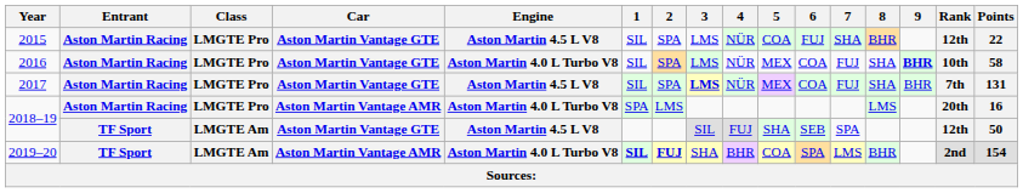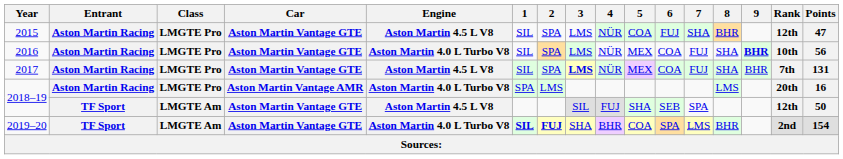 <table class="wikitable" style="text-align:center; font-size:85%">
 <tr>
 <th>Year</th>
 <th>Entrant</th>
 <th>Class</th>
 <th>Car</th>
 <th>Engine</th>
 <th>1</th>
 <th>2</th>
 <th>3</th>
 <th>4</th>
 <th>5</th>
 <th>6</th>
 <th>7</th>
 <th>8</th>
 <th>9</th>
 <th>Rank</th>
 <th>Points</th>
 </tr>
 <tr>
 <td><a href='#'>2015</a></td>
 <th nowrap><a href='#'>Aston Martin Racing</a></th>
 <th nowrap>LMGTE Pro</th>
 <th nowrap><a href='#'>Aston Martin Vantage GTE</a></th>
 <th nowrap><a href='#'>Aston Martin</a> 4.5 L V8</th>
 <td><a href='#'>SIL</a></td>
 <td><a href='#'>SPA</a></td>
 <td><a href='#'>LMS</a></td>
 <td style="background:#DFFFDF;"><a href='#'>NÜR</a><br></td>
 <td style="background:#DFFFDF;"><a href='#'>COA</a><br></td>
 <td style="background:#DFFFDF;"><a href='#'>FUJ</a><br></td>
 <td style="background:#DFFFDF;"><a href='#'>SHA</a><br></td>
 <td style="background:#FFDF9F;"><a href='#'>BHR</a><br></td>
 <td></td>
 <th>12th</th>
-<th>22</th>
+<th>47</th>
 </tr>
 <tr>
 <td><a href='#'>2016</a></td>
 <th nowrap><a href='#'>Aston Martin Racing</a></th>
 <th nowrap>LMGTE Pro</th>
 <th nowrap><a href='#'>Aston Martin Vantage GTE</a></th>
 <th nowrap><a href='#'>Aston Martin</a> 4.0 L Turbo V8</th>
 <td><a href='#'>SIL</a></td>
 <td style="background:#FFDF9F;"><a href='#'>SPA</a><br></td>
 <td style="background:#DFFFDF;"><a href='#'>LMS</a><br></td>
 <td><a href='#'>NÜR</a></td>
 <td><a href='#'>MEX</a></td>
 <td><a href='#'>COA</a></td>
 <td><a href='#'>FUJ</a></td>
 <td><a href='#'>SHA</a></td>
 <td style="background:#DFFFDF;"><strong><a href='#'>BHR</a></strong><br></td>
 <th>10th</th>
-<th>58</th>
+<th>56</th>
 </tr>
 <tr>
 <td><a href='#'>2017</a></td>
 <th nowrap><a href='#'>Aston Martin Racing</a></th>
 <th nowrap>LMGTE Pro</th>
 <th nowrap><a href='#'>Aston Martin Vantage GTE</a></th>
 <th nowrap><a href='#'>Aston Martin</a> 4.5 L V8</th>
 <td style="background:#DFFFDF;"><a href='#'>SIL</a><br></td>
 <td style="background:#DFFFDF;"><a href='#'>SPA</a><br></td>
 <td style="background:#FFFFBF;"><strong><a href='#'>LMS</a></strong><br></td>
 <td style="background:#DFFFDF;"><a href='#'>NÜR</a><br></td>
 <td style="background:#EFCFFF;"><a href='#'>MEX</a><br></td>
 <td style="background:#DFFFDF;"><a href='#'>COA</a><br></td>
 <td style="background:#DFFFDF;"><a href='#'>FUJ</a><br></td>
 <td style="background:#DFFFDF;"><a href='#'>SHA</a><br></td>
 <td style="background:#DFFFDF;"><a href='#'>BHR</a><br></td>
 <th>7th</th>
 <th>131</th>
 </tr>
 <tr>
 <td rowspan=2 nowrap><a href='#'>2018–19</a></td>
 <th nowrap><a href='#'>Aston Martin Racing</a></th>
 <th nowrap>LMGTE Pro</th>
 <th nowrap><a href='#'>Aston Martin Vantage AMR</a></th>
 <th nowrap><a href='#'>Aston Martin</a> 4.0 L Turbo V8</th>
 <td style="background:#DFFFDF;"><a href='#'>SPA</a><br></td>
 <td style="background:#DFFFDF;"><a href='#'>LMS</a><br></td>
 <td></td>
 <td></td>
 <td></td>
 <td></td>
 <td></td>
 <td style="background:#DFFFDF;"><a href='#'>LMS</a><br></td>
 <td></td>
 <th>20th</th>
 <th>16</th>
 </tr>
 <tr>
 <th nowrap><a href='#'>TF Sport</a></th>
 <th nowrap>LMGTE Am</th>
 <th nowrap><a href='#'>Aston Martin Vantage GTE</a></th>
 <th nowrap><a href='#'>Aston Martin</a> 4.5 L V8</th>
 <td></td>
 <td></td>
 <td style="background:#DFDFDF;"><a href='#'>SIL</a><br></td>
 <td style="background:#DFDFDF;"><a href='#'>FUJ</a><br></td>
 <td style="background:#DFFFDF;"><a href='#'>SHA</a><br></td>
 <td style="background:#DFFFDF;"><a href='#'>SEB</a><br></td>
 <td><a href='#'>SPA</a></td>
 <td></td>
 <td></td>
 <th>12th</th>
 <th>50</th>
 </tr>
 <tr>
 <td nowrap><a href='#'>2019–20</a></td>
 <th nowrap><a href='#'>TF Sport</a></th>
 <th nowrap>LMGTE Am</th>
-<th nowrap><a href='#'>Aston Martin Vantage AMR</a></th>
+<th nowrap><a href='#'>Aston Martin Vantage GTE</a></th>
 <th nowrap><a href='#'>Aston Martin</a> 4.0 L Turbo V8</th>
 <td style="background:#DFFFDF;"><strong><a href='#'>SIL</a></strong><br></td>
 <td style="background:#FFFFBF;"><strong><a href='#'>FUJ</a></strong><br></td>
 <td style="background:#FFFFBF;"><a href='#'>SHA</a><br></td>
 <td style="background:#EFCFFF;"><a href='#'>BHR</a><br></td>
 <td style="background:#FFFFBF;"><a href='#'>COA</a><br></td>
 <td style="background:#FFDF9F;"><a href='#'>SPA</a><br></td>
 <td style="background:#FFFFBF;"><a href='#'>LMS</a><br></td>
 <td style="background:#DFFFDF;"><a href='#'>BHR</a><br></td>
 <td></td>
 <th style="background:#DFDFDF;">2nd</th>
 <th style="background:#DFDFDF;">154</th>
 </tr>
 <tr>
 <th colspan="16">Sources:</th>
 </tr>
 </table>
